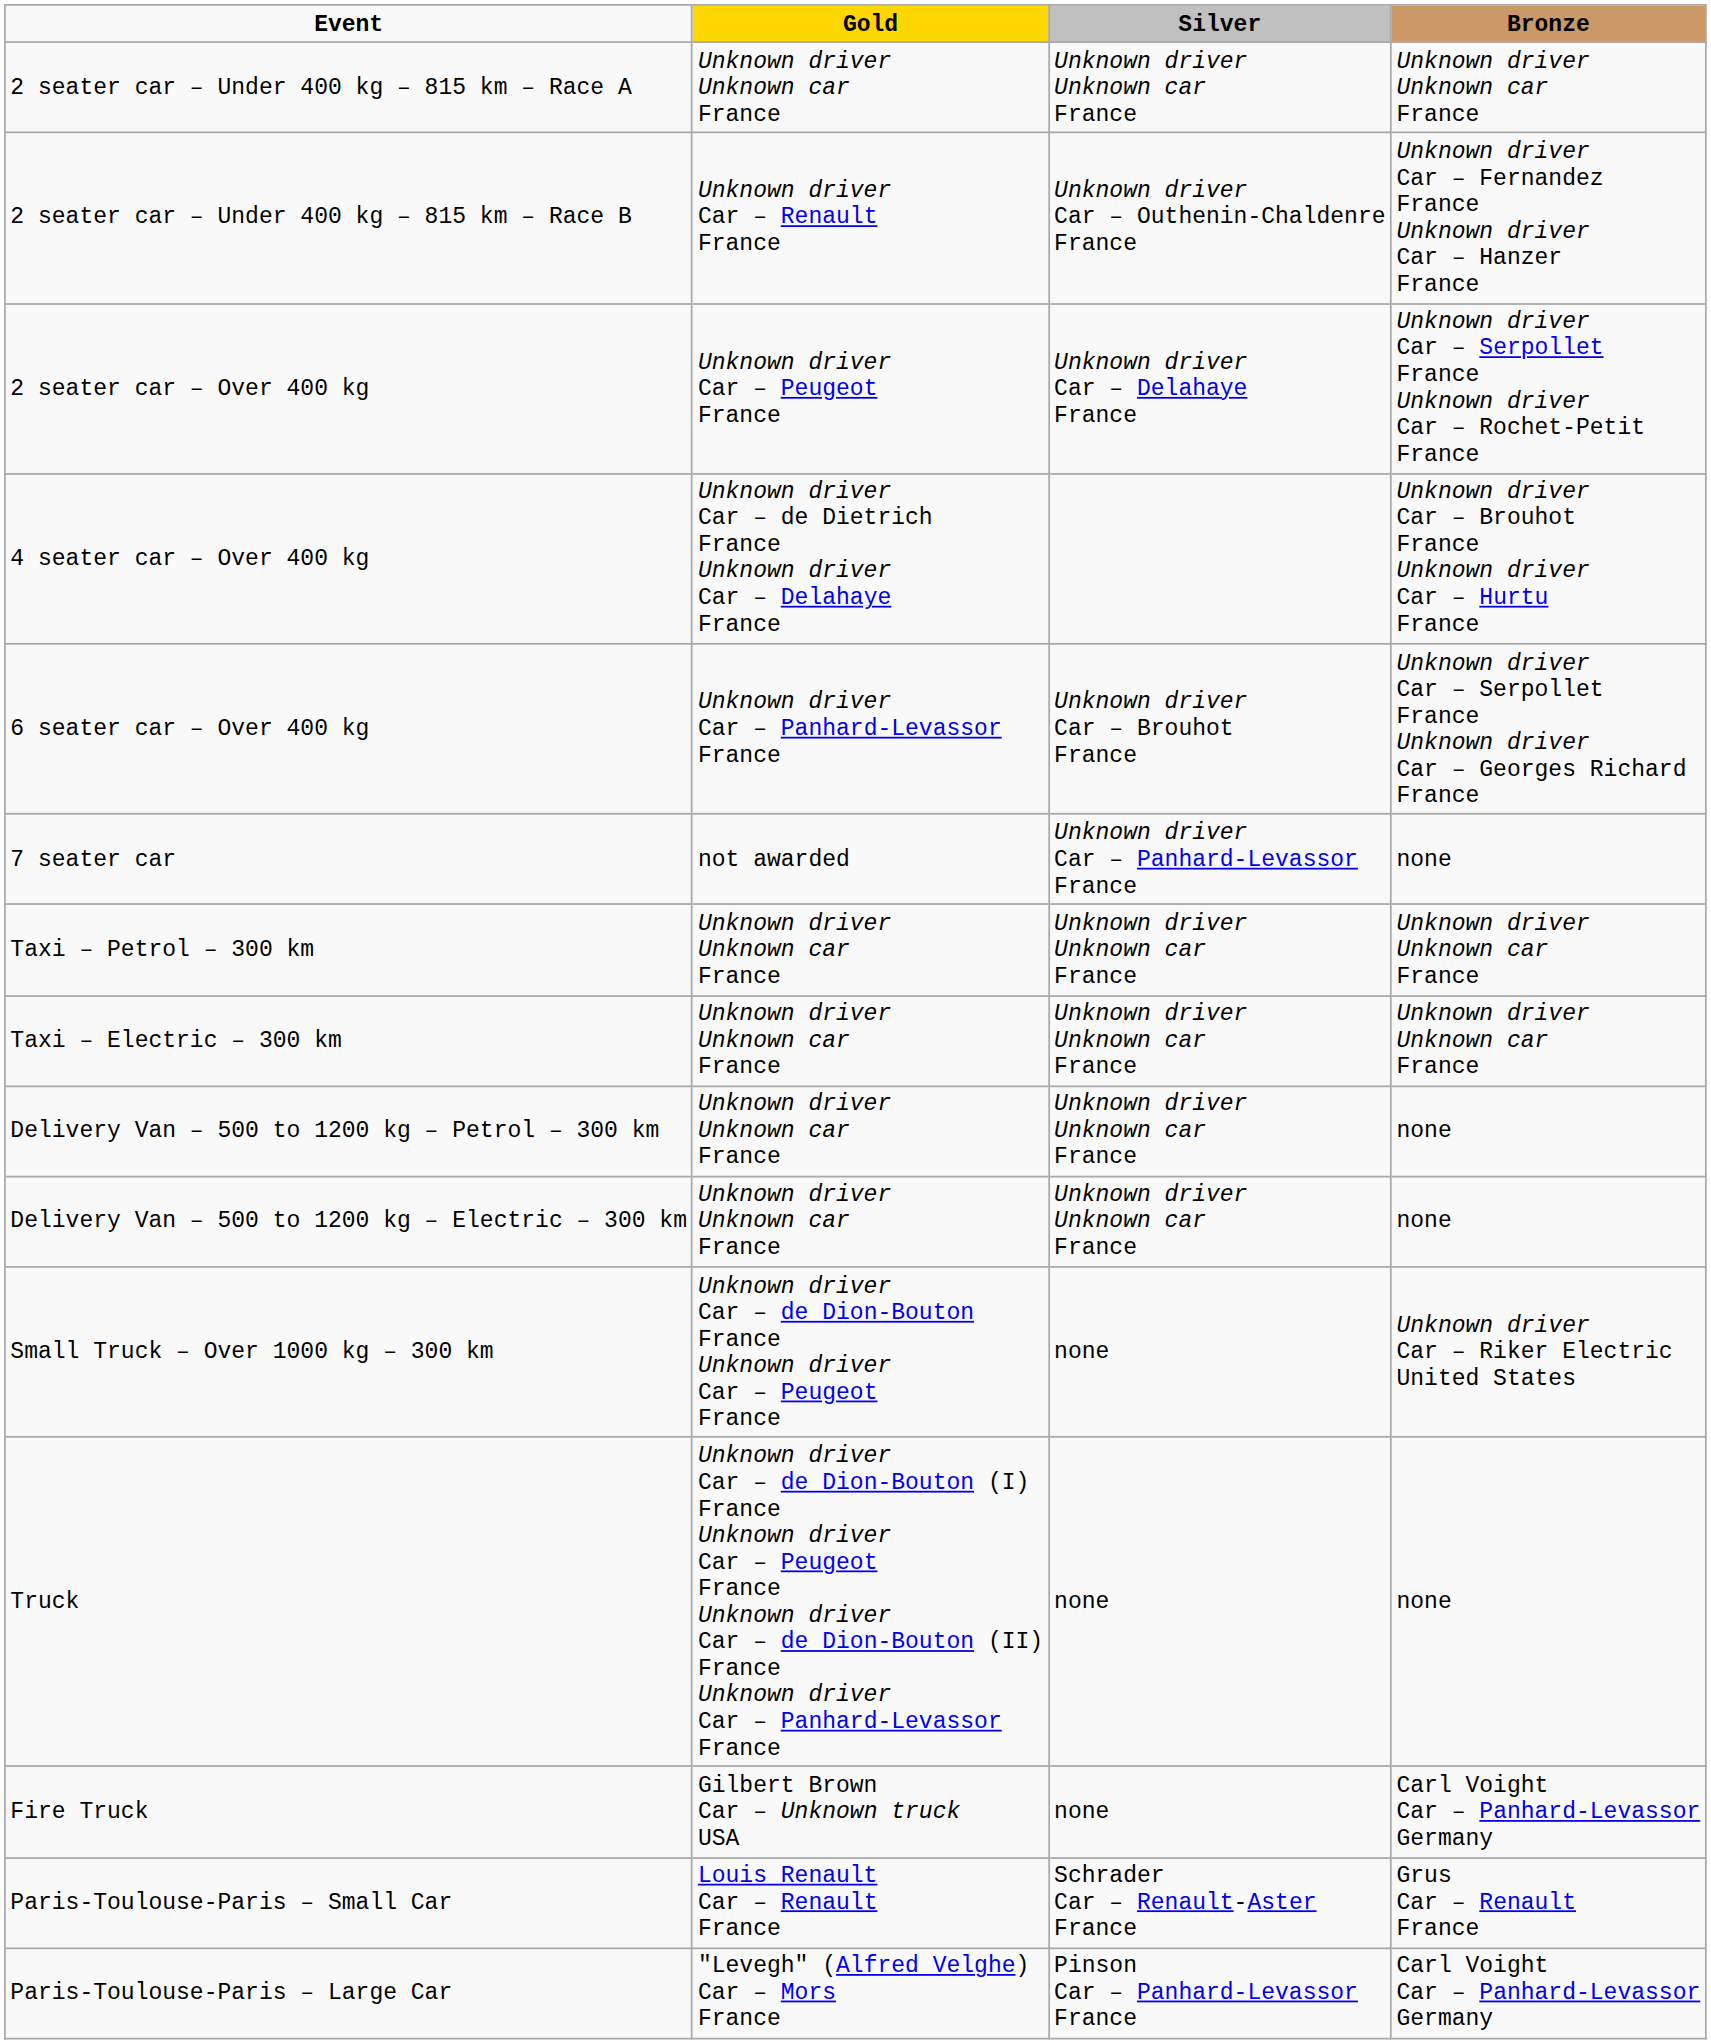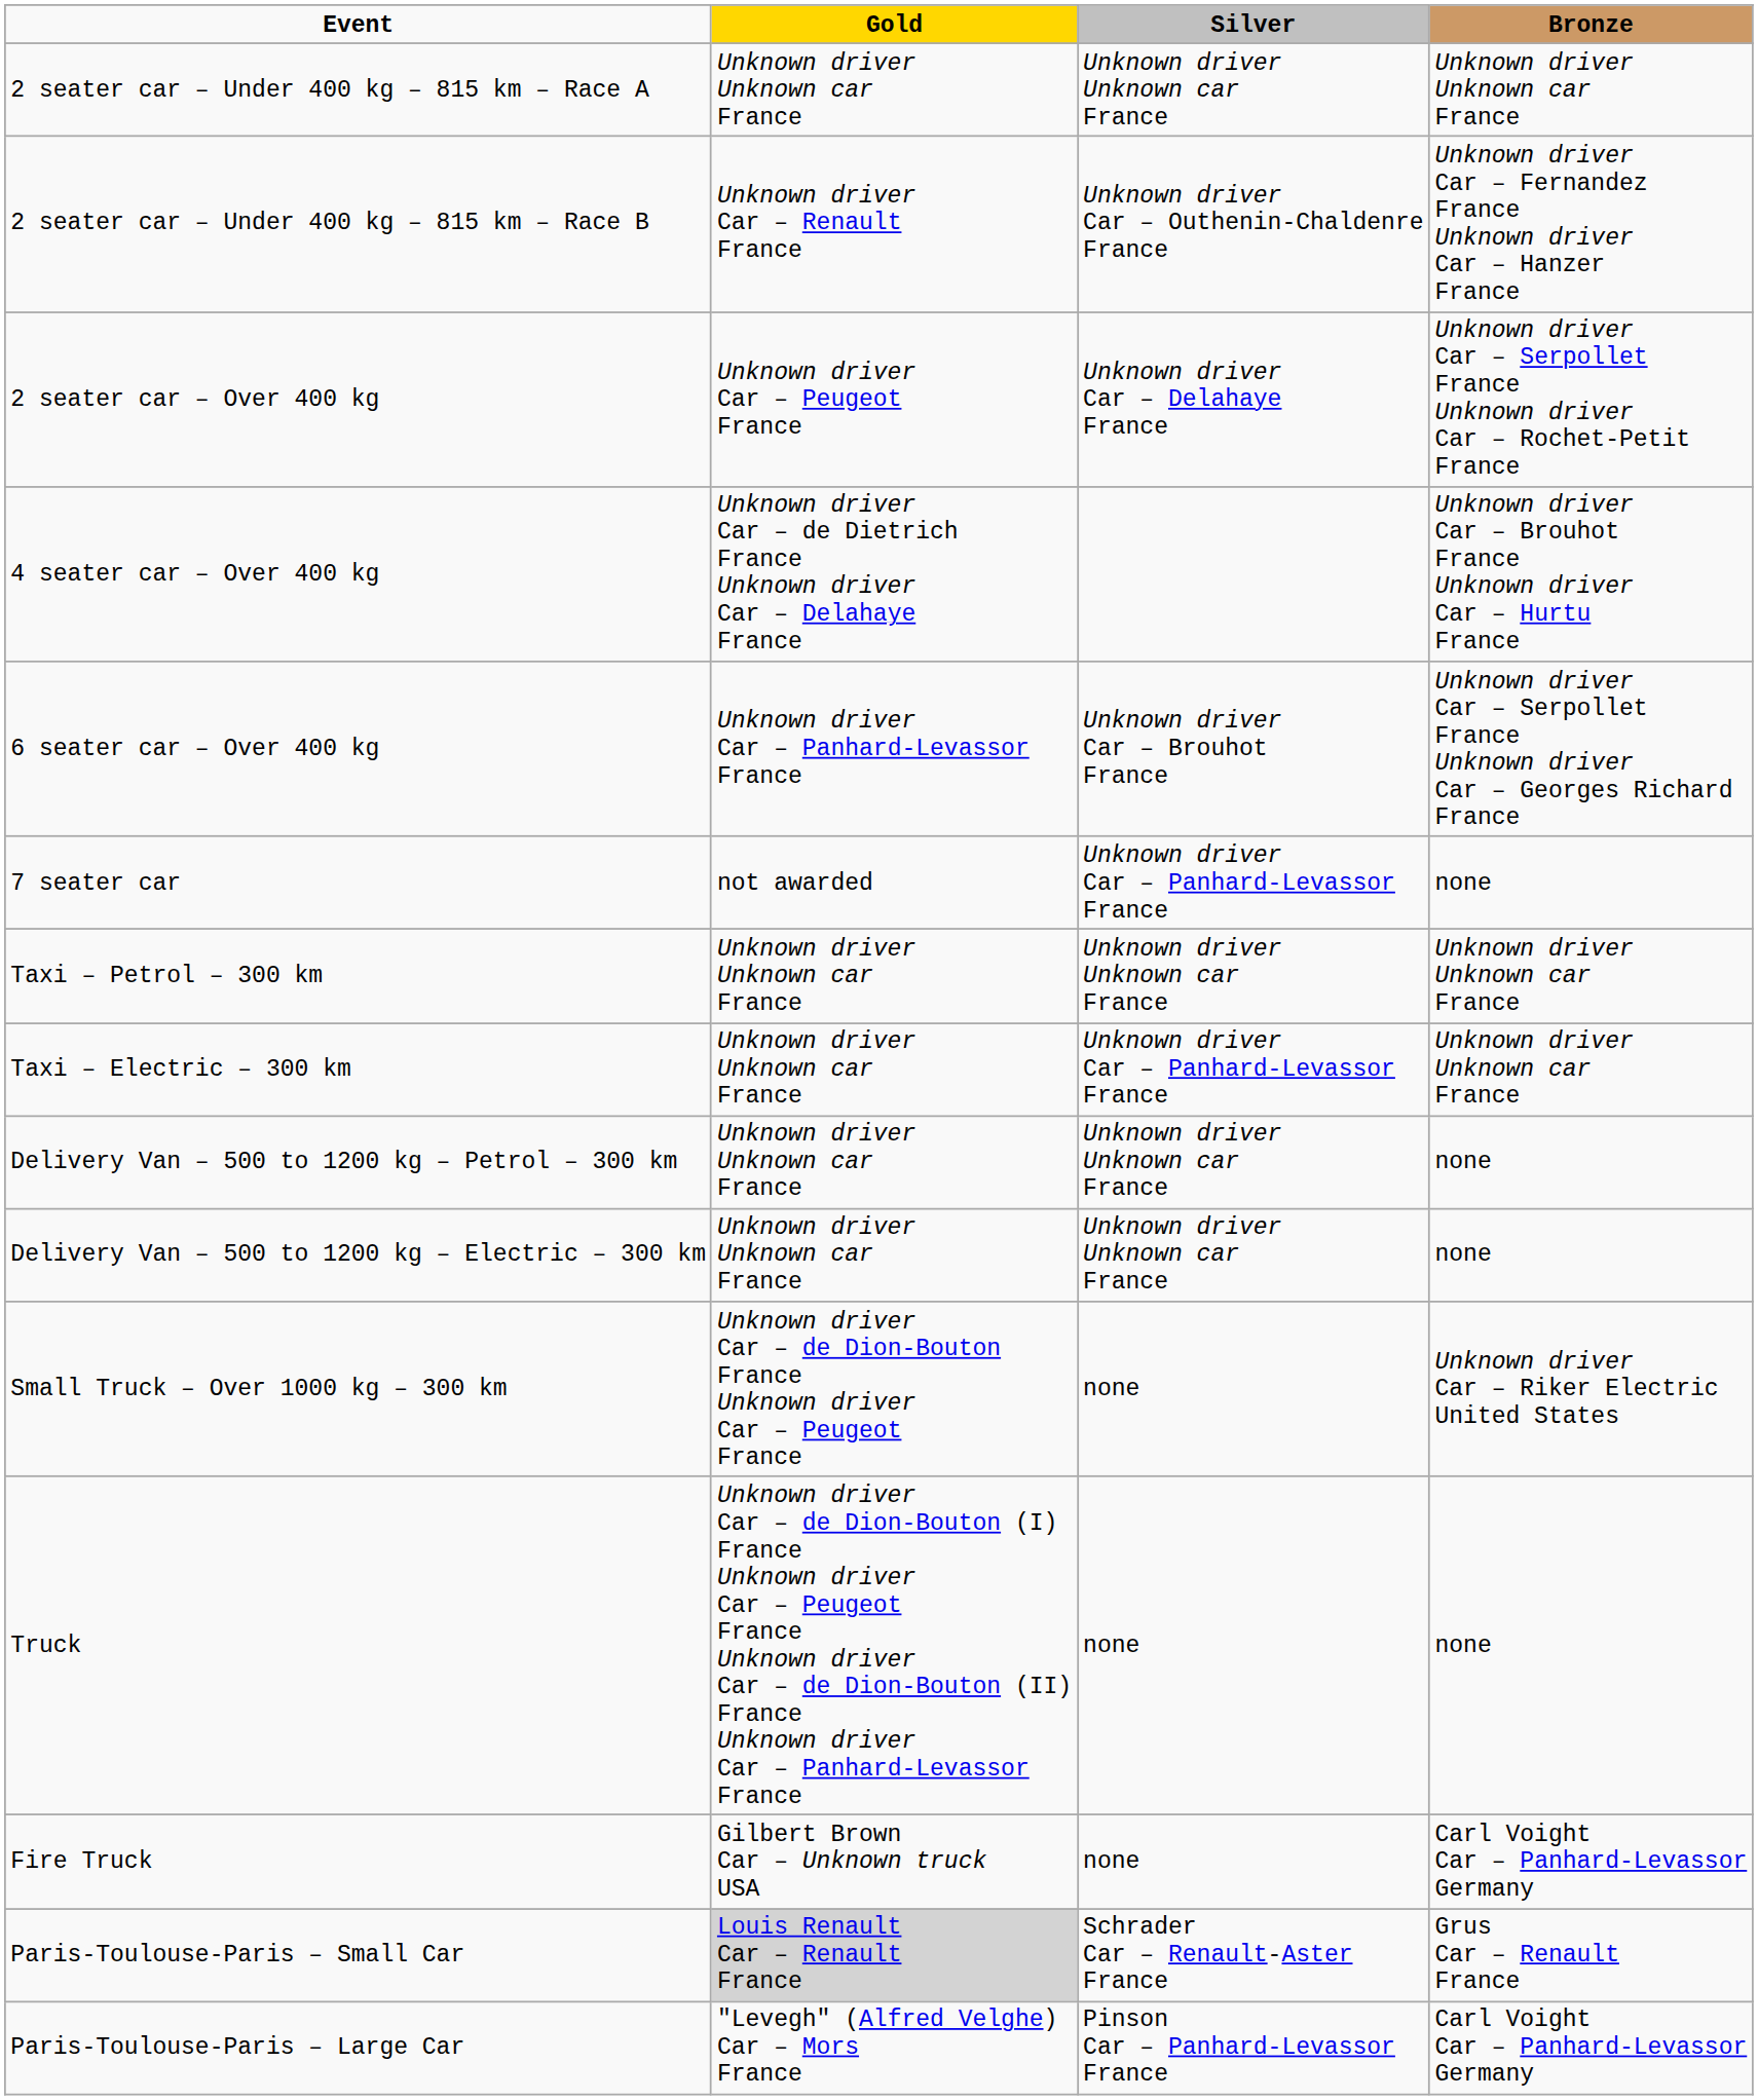 <table class="wikitable">
 <tr>
 <td align="center"><strong>Event</strong></td>
 <td align="center" style="background:gold;"><strong>Gold</strong></td>
 <td align="center" style="background:silver;"><strong>Silver</strong></td>
 <td align="center" style="background:#CC9966;"><strong>Bronze</strong></td>
 </tr>
 <tr>
 <td>2 seater car – Under 400 kg – 815 km – Race A</td>
 <td> <em>Unknown driver</em><br><em>Unknown car</em><br>France</td>
 <td> <em>Unknown driver</em><br><em>Unknown car</em><br>France</td>
 <td> <em>Unknown driver</em><br><em>Unknown car</em><br>France</td>
 </tr>
 <tr>
 <td>2 seater car – Under 400 kg – 815 km – Race B</td>
 <td> <em>Unknown driver</em><br>Car – <a href='#'>Renault</a><br>France</td>
 <td> <em>Unknown driver</em><br>Car – Outhenin-Chaldenre<br>France</td>
 <td> <em>Unknown driver</em><br>Car – Fernandez<br>France<br> <em>Unknown driver</em><br>Car – Hanzer<br>France</td>
 </tr>
 <tr>
 <td>2 seater car – Over 400 kg</td>
 <td> <em>Unknown driver</em><br>Car – <a href='#'>Peugeot</a><br>France</td>
 <td> <em>Unknown driver</em><br>Car – <a href='#'>Delahaye</a><br>France</td>
 <td> <em>Unknown driver</em><br>Car – <a href='#'>Serpollet</a><br>France<br> <em>Unknown driver</em><br>Car – Rochet-Petit<br>France</td>
 </tr>
 <tr>
 <td>4 seater car – Over 400 kg</td>
 <td> <em>Unknown driver</em><br>Car – de Dietrich<br>France<br> <em>Unknown driver</em><br>Car – <a href='#'>Delahaye</a><br>France</td>
 <td></td>
 <td> <em>Unknown driver</em><br>Car – Brouhot<br>France<br> <em>Unknown driver</em><br>Car – <a href='#'>Hurtu</a><br>France</td>
 </tr>
 <tr>
 <td>6 seater car – Over 400 kg</td>
 <td> <em>Unknown driver</em><br>Car – <a href='#'>Panhard-Levassor</a><br>France</td>
 <td> <em>Unknown driver</em><br>Car – Brouhot<br>France</td>
 <td> <em>Unknown driver</em><br>Car – Serpollet<br>France<br> <em>Unknown driver</em><br>Car – Georges Richard<br>France</td>
 </tr>
 <tr>
 <td>7 seater car</td>
 <td>not awarded</td>
 <td> <em>Unknown driver</em><br>Car – <a href='#'>Panhard-Levassor</a><br>France</td>
 <td>none</td>
 </tr>
 <tr>
 <td>Taxi – Petrol – 300 km</td>
 <td> <em>Unknown driver</em><br><em>Unknown car</em><br>France</td>
 <td> <em>Unknown driver</em><br><em>Unknown car</em><br>France</td>
 <td> <em>Unknown driver</em><br><em>Unknown car</em><br>France</td>
 </tr>
 <tr>
 <td>Taxi – Electric – 300 km</td>
 <td> <em>Unknown driver</em><br><em>Unknown car</em><br>France</td>
-<td> <em>Unknown driver</em><br><em>Unknown car</em><br>France</td>
+<td> <em>Unknown driver</em><br>Car – <a href='#'>Panhard-Levassor</a><br>France</td>
 <td> <em>Unknown driver</em><br><em>Unknown car</em><br>France</td>
 </tr>
 <tr>
 <td>Delivery Van – 500 to 1200 kg – Petrol – 300 km</td>
 <td> <em>Unknown driver</em><br><em>Unknown car</em><br>France</td>
 <td> <em>Unknown driver</em><br><em>Unknown car</em><br>France</td>
 <td>none</td>
 </tr>
 <tr>
 <td>Delivery Van – 500 to 1200 kg – Electric – 300 km</td>
 <td> <em>Unknown driver</em><br><em>Unknown car</em><br>France</td>
 <td> <em>Unknown driver</em><br><em>Unknown car</em><br>France</td>
 <td>none</td>
 </tr>
 <tr>
 <td>Small Truck – Over 1000 kg – 300 km</td>
 <td> <em>Unknown driver</em><br>Car – <a href='#'>de Dion-Bouton</a><br>France<br> <em>Unknown driver</em><br>Car – <a href='#'>Peugeot</a><br>France</td>
 <td>none</td>
 <td> <em>Unknown driver</em><br>Car – Riker Electric<br>United States</td>
 </tr>
 <tr>
 <td>Truck</td>
 <td> <em>Unknown driver</em><br>Car – <a href='#'>de Dion-Bouton</a> (I)<br>France<br> <em>Unknown driver</em><br>Car – <a href='#'>Peugeot</a><br>France<br> <em>Unknown driver</em><br>Car – <a href='#'>de Dion-Bouton</a> (II)<br>France<br> <em>Unknown driver</em><br>Car – <a href='#'>Panhard-Levassor</a><br>France</td>
 <td>none</td>
 <td>none</td>
 </tr>
 <tr>
 <td>Fire Truck</td>
 <td> Gilbert Brown<br>Car – <em>Unknown truck</em><br>USA</td>
 <td>none</td>
 <td> Carl Voight<br>Car – <a href='#'>Panhard-Levassor</a><br>Germany</td>
 </tr>
 <tr>
 <td>Paris-Toulouse-Paris – Small Car</td>
-<td> <a href='#'>Louis Renault</a><br>Car – <a href='#'>Renault</a><br>France</td>
+<td style="background: lightgrey;"> <a href='#'>Louis Renault</a><br>Car – <a href='#'>Renault</a><br>France</td>
 <td> Schrader<br>Car – <a href='#'>Renault</a>-<a href='#'>Aster</a><br>France</td>
 <td> Grus<br>Car – <a href='#'>Renault</a><br>France</td>
 </tr>
 <tr>
 <td>Paris-Toulouse-Paris – Large Car</td>
 <td> "Levegh" (<a href='#'>Alfred Velghe</a>)<br>Car – <a href='#'>Mors</a><br>France</td>
 <td> Pinson<br>Car – <a href='#'>Panhard-Levassor</a><br>France</td>
 <td> Carl Voight<br>Car – <a href='#'>Panhard-Levassor</a><br>Germany</td>
 </tr>
 </table>
